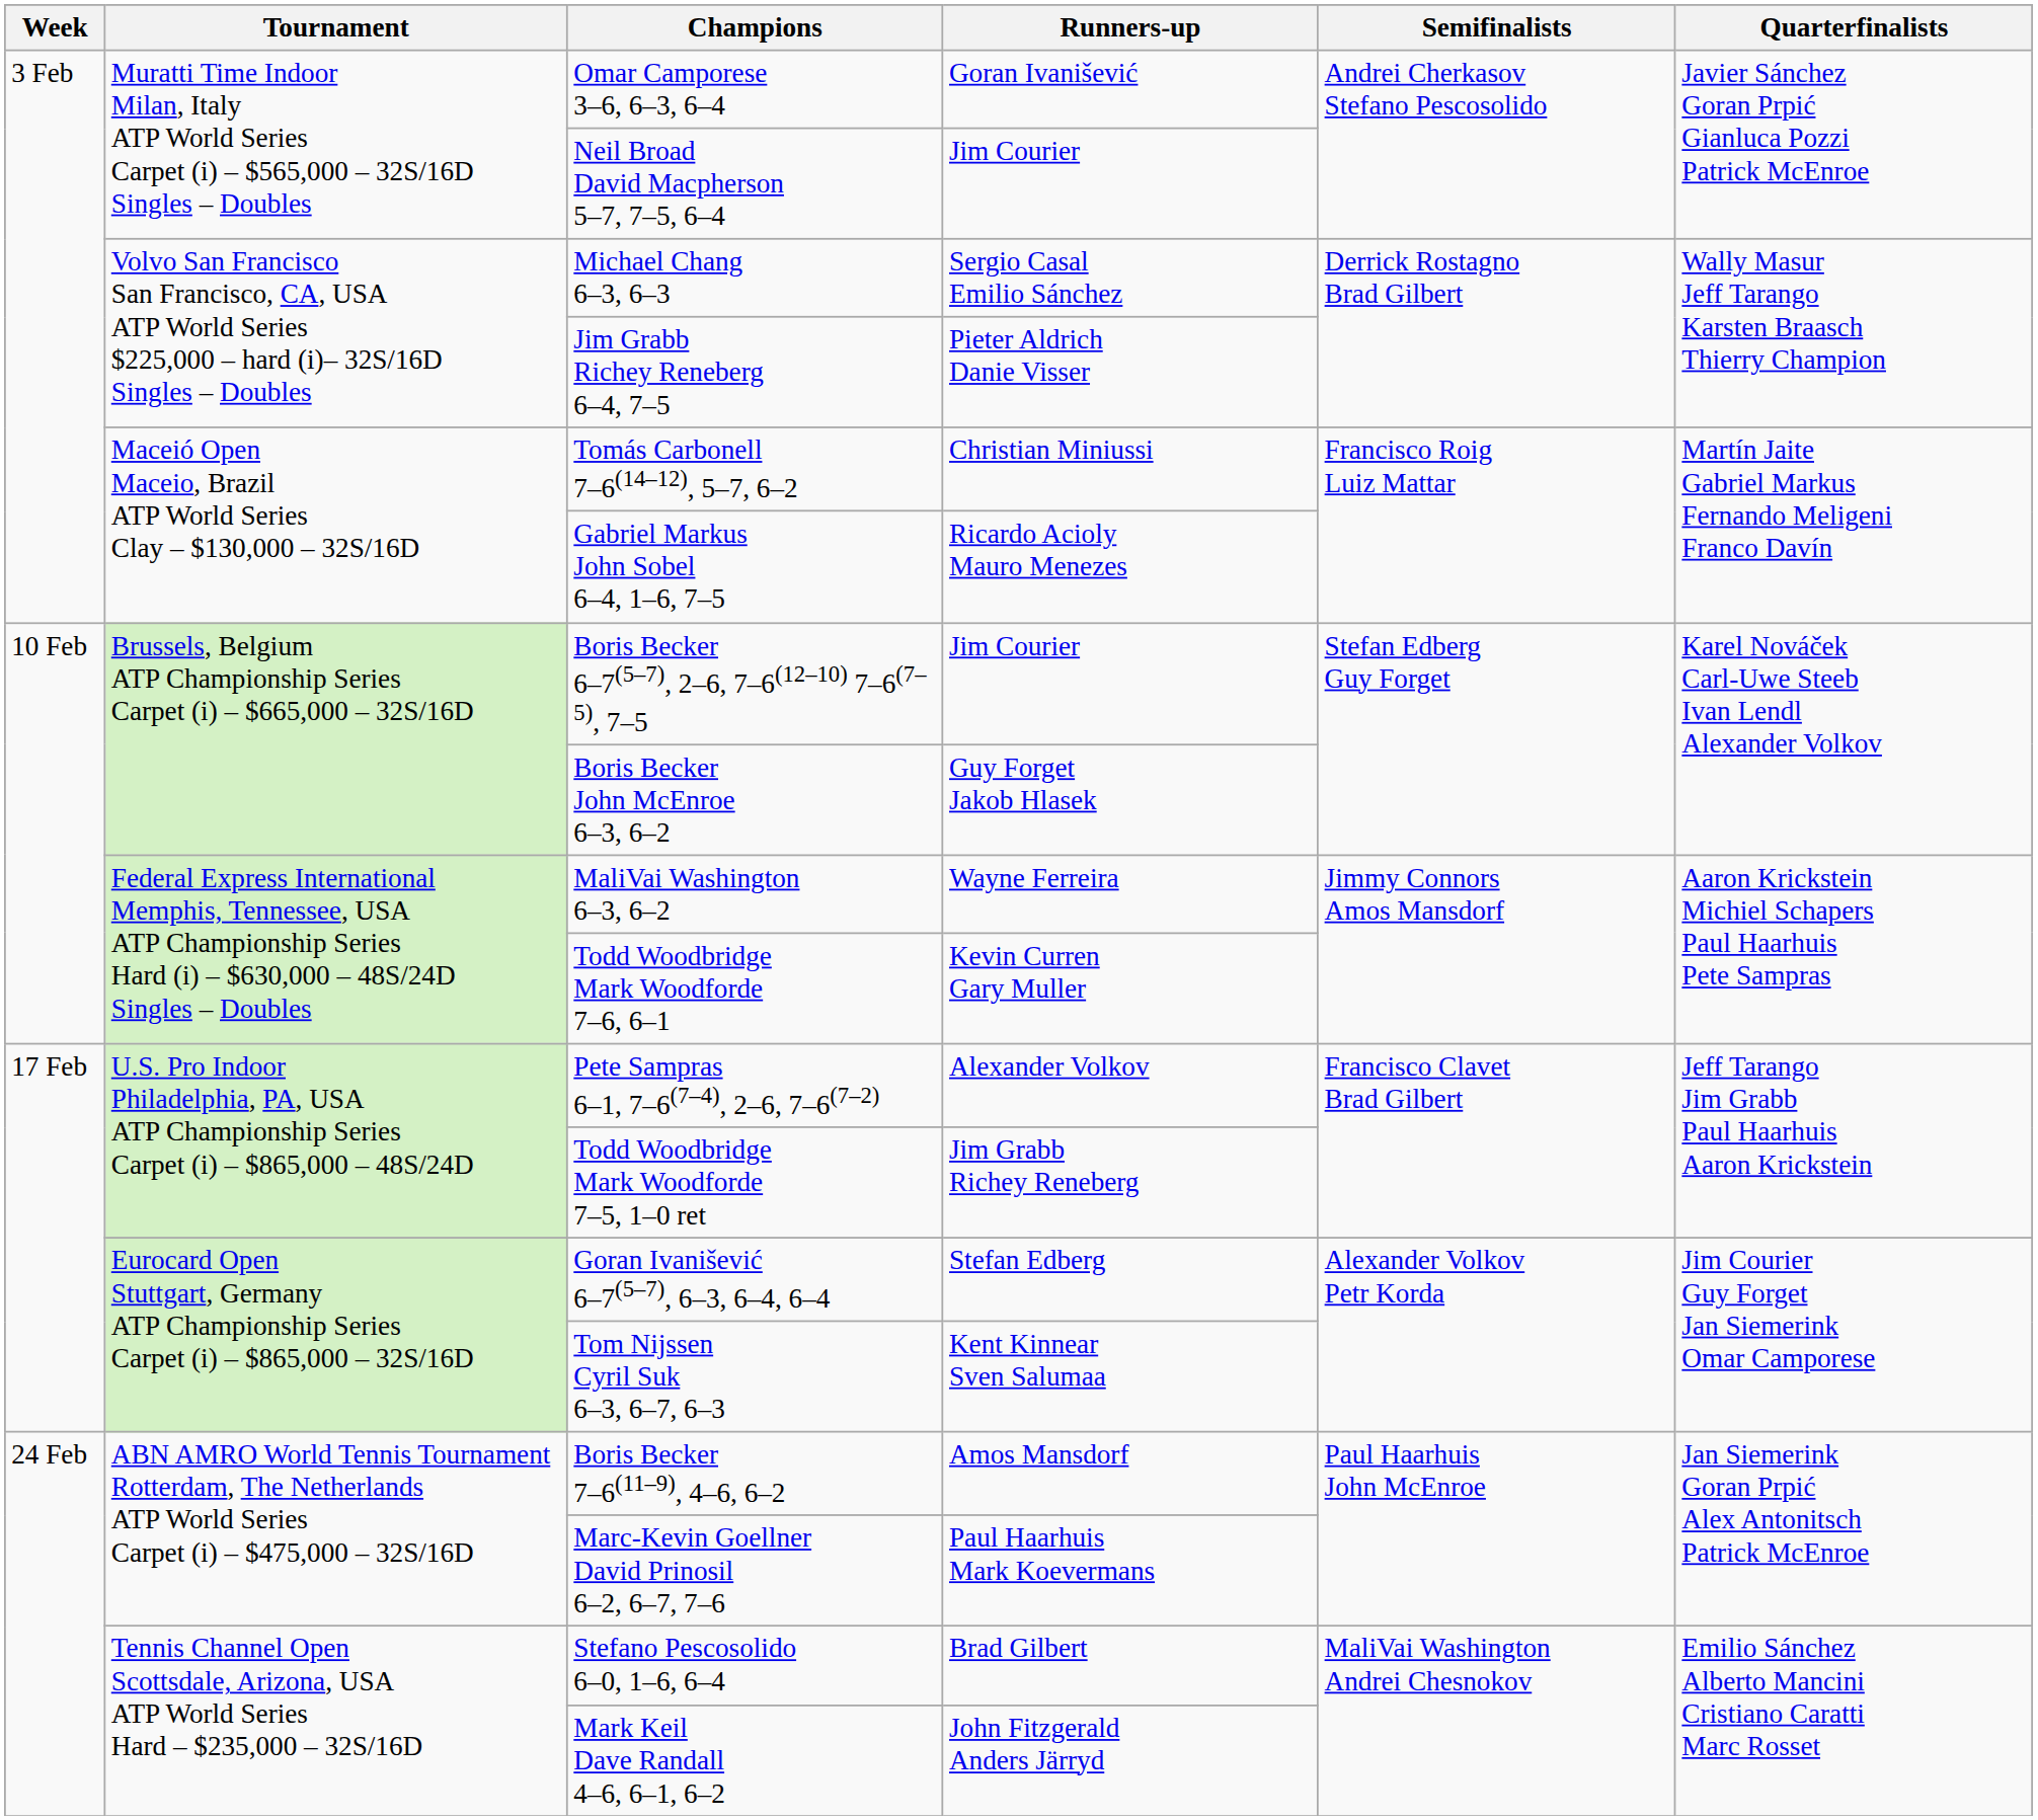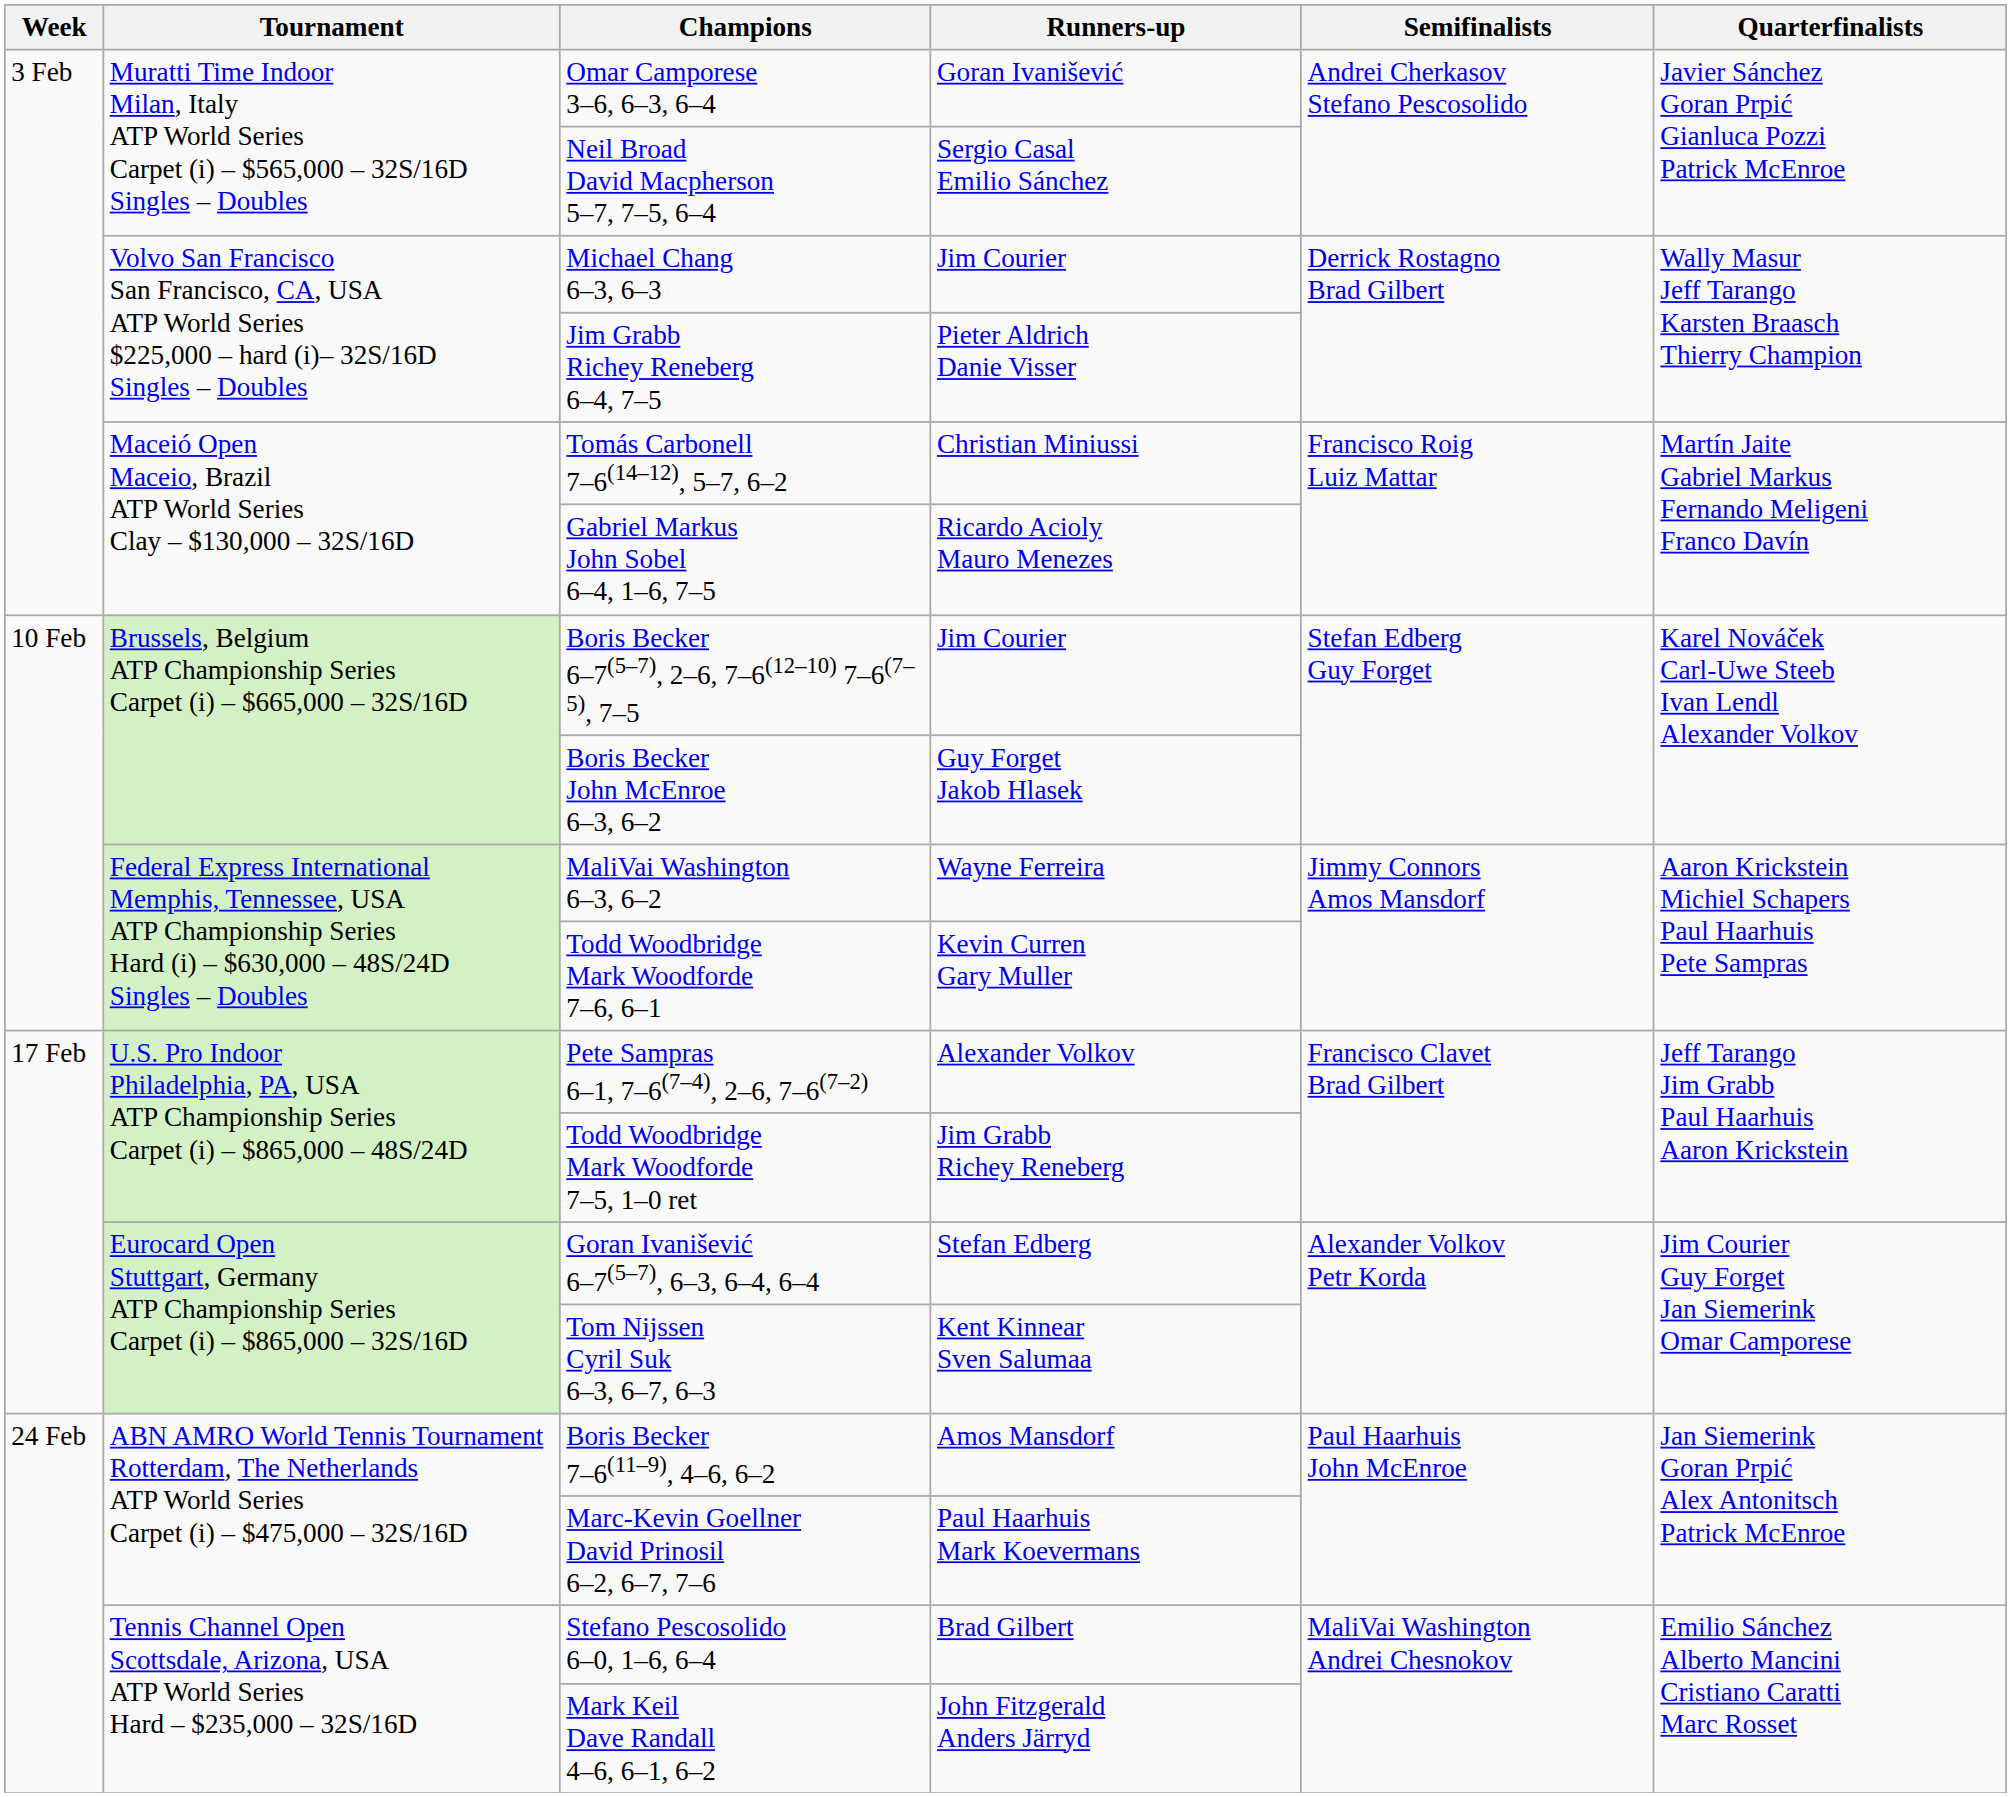 <table class=wikitable style=font-size:95%>
 <tr>
 <th style="width:48px;">Week</th>
 <th style="width:248px;">Tournament</th>
 <th style="width:200px;">Champions</th>
 <th style="width:200px;">Runners-up</th>
 <th style="width:190px;">Semifinalists</th>
 <th style="width:190px;">Quarterfinalists</th>
 </tr>
 <tr valign=top>
 <td rowspan=6>3 Feb</td>
 <td rowspan=2><a href='#'>Muratti Time Indoor</a> <br> <a href='#'>Milan</a>, Italy<br>ATP World Series <br> Carpet (i) – $565,000 – 32S/16D <br> <a href='#'>Singles</a> – <a href='#'>Doubles</a></td>
 <td> <a href='#'>Omar Camporese</a><br> 3–6, 6–3, 6–4</td>
 <td> <a href='#'>Goran Ivanišević</a></td>
 <td rowspan=2> <a href='#'>Andrei Cherkasov</a><br> <a href='#'>Stefano Pescosolido</a></td>
 <td rowspan=2> <a href='#'>Javier Sánchez</a><br> <a href='#'>Goran Prpić</a><br> <a href='#'>Gianluca Pozzi</a><br> <a href='#'>Patrick McEnroe</a></td>
 </tr>
 <tr valign=top>
 <td> <a href='#'>Neil Broad</a> <br>  <a href='#'>David Macpherson</a><br> 5–7, 7–5, 6–4</td>
-<td> <a href='#'>Jim Courier</a></td>
+<td> <a href='#'>Sergio Casal</a> <br>  <a href='#'>Emilio Sánchez</a></td>
 </tr>
 <tr valign=top>
 <td rowspan=2><a href='#'>Volvo San Francisco</a> <br> San Francisco, <a href='#'>CA</a>, USA <br>ATP World Series <br> $225,000 – hard (i)– 32S/16D <br> <a href='#'>Singles</a> – <a href='#'>Doubles</a></td>
 <td> <a href='#'>Michael Chang</a><br> 6–3, 6–3</td>
-<td> <a href='#'>Sergio Casal</a> <br>  <a href='#'>Emilio Sánchez</a></td>
+<td> <a href='#'>Jim Courier</a></td>
 <td rowspan=2> <a href='#'>Derrick Rostagno</a><br> <a href='#'>Brad Gilbert</a></td>
 <td rowspan=2> <a href='#'>Wally Masur</a><br> <a href='#'>Jeff Tarango</a><br> <a href='#'>Karsten Braasch</a><br> <a href='#'>Thierry Champion</a></td>
 </tr>
 <tr valign=top>
 <td> <a href='#'>Jim Grabb</a> <br>  <a href='#'>Richey Reneberg</a><br> 6–4, 7–5</td>
 <td> <a href='#'>Pieter Aldrich</a> <br>  <a href='#'>Danie Visser</a></td>
 </tr>
 <tr valign=top>
 <td rowspan=2><a href='#'>Maceió Open</a> <br> <a href='#'>Maceio</a>, Brazil<br>ATP World Series <br>Clay – $130,000 – 32S/16D</td>
 <td> <a href='#'>Tomás Carbonell</a><br> 7–6<sup>(14–12)</sup>, 5–7, 6–2</td>
 <td> <a href='#'>Christian Miniussi</a></td>
 <td rowspan=2> <a href='#'>Francisco Roig</a><br> <a href='#'>Luiz Mattar</a></td>
 <td rowspan=2> <a href='#'>Martín Jaite</a><br> <a href='#'>Gabriel Markus</a><br> <a href='#'>Fernando Meligeni</a><br> <a href='#'>Franco Davín</a></td>
 </tr>
 <tr valign=top>
 <td> <a href='#'>Gabriel Markus</a> <br>  <a href='#'>John Sobel</a><br> 6–4, 1–6, 7–5</td>
 <td> <a href='#'>Ricardo Acioly</a> <br>  <a href='#'>Mauro Menezes</a></td>
 </tr>
 <tr valign=top>
 <td rowspan=4>10 Feb</td>
 <td bgcolor=#D4F1C5 rowspan=2><a href='#'>Brussels</a>, Belgium<br>ATP Championship Series <br>Carpet (i) – $665,000 – 32S/16D</td>
 <td> <a href='#'>Boris Becker</a><br> 6–7<sup>(5–7)</sup>, 2–6, 7–6<sup>(12–10)</sup> 7–6<sup>(7–5)</sup>, 7–5</td>
 <td> <a href='#'>Jim Courier</a></td>
 <td rowspan=2> <a href='#'>Stefan Edberg</a><br> <a href='#'>Guy Forget</a></td>
 <td rowspan=2> <a href='#'>Karel Nováček</a><br> <a href='#'>Carl-Uwe Steeb</a><br> <a href='#'>Ivan Lendl</a><br> <a href='#'>Alexander Volkov</a></td>
 </tr>
 <tr valign=top>
 <td> <a href='#'>Boris Becker</a> <br>  <a href='#'>John McEnroe</a><br> 6–3, 6–2</td>
 <td> <a href='#'>Guy Forget</a> <br>  <a href='#'>Jakob Hlasek</a></td>
 </tr>
 <tr valign=top>
 <td bgcolor=#D4F1C5 rowspan=2><a href='#'>Federal Express International</a> <br> <a href='#'>Memphis, Tennessee</a>, USA<br>ATP Championship Series <br> Hard (i) – $630,000 – 48S/24D <br> <a href='#'>Singles</a> – <a href='#'>Doubles</a></td>
 <td> <a href='#'>MaliVai Washington</a><br> 6–3, 6–2</td>
 <td> <a href='#'>Wayne Ferreira</a></td>
 <td rowspan=2> <a href='#'>Jimmy Connors</a><br> <a href='#'>Amos Mansdorf</a></td>
 <td rowspan=2> <a href='#'>Aaron Krickstein</a><br> <a href='#'>Michiel Schapers</a><br> <a href='#'>Paul Haarhuis</a><br> <a href='#'>Pete Sampras</a></td>
 </tr>
 <tr valign=top>
 <td> <a href='#'>Todd Woodbridge</a> <br>  <a href='#'>Mark Woodforde</a><br> 7–6, 6–1</td>
 <td> <a href='#'>Kevin Curren</a> <br>  <a href='#'>Gary Muller</a></td>
 </tr>
 <tr valign=top>
 <td rowspan=4>17 Feb</td>
 <td bgcolor=#D4F1C5 rowspan=2><a href='#'>U.S. Pro Indoor</a> <br> <a href='#'>Philadelphia</a>, <a href='#'>PA</a>, USA<br>ATP Championship Series <br>Carpet (i) – $865,000 – 48S/24D</td>
 <td> <a href='#'>Pete Sampras</a><br> 6–1, 7–6<sup>(7–4)</sup>, 2–6, 7–6<sup>(7–2)</sup></td>
 <td> <a href='#'>Alexander Volkov</a></td>
 <td rowspan=2> <a href='#'>Francisco Clavet</a><br> <a href='#'>Brad Gilbert</a></td>
 <td rowspan=2> <a href='#'>Jeff Tarango</a><br> <a href='#'>Jim Grabb</a><br> <a href='#'>Paul Haarhuis</a><br> <a href='#'>Aaron Krickstein</a></td>
 </tr>
 <tr valign=top>
 <td> <a href='#'>Todd Woodbridge</a> <br>  <a href='#'>Mark Woodforde</a><br> 7–5, 1–0 ret</td>
 <td> <a href='#'>Jim Grabb</a> <br>  <a href='#'>Richey Reneberg</a></td>
 </tr>
 <tr valign=top>
 <td bgcolor=#D4F1C5 rowspan=2><a href='#'>Eurocard Open</a> <br> <a href='#'>Stuttgart</a>, Germany<br>ATP Championship Series <br>Carpet (i) – $865,000 – 32S/16D</td>
 <td> <a href='#'>Goran Ivanišević</a><br> 6–7<sup>(5–7)</sup>, 6–3, 6–4, 6–4</td>
 <td> <a href='#'>Stefan Edberg</a></td>
 <td rowspan=2> <a href='#'>Alexander Volkov</a><br> <a href='#'>Petr Korda</a></td>
 <td rowspan=2> <a href='#'>Jim Courier</a><br> <a href='#'>Guy Forget</a><br> <a href='#'>Jan Siemerink</a><br> <a href='#'>Omar Camporese</a></td>
 </tr>
 <tr valign=top>
 <td> <a href='#'>Tom Nijssen</a> <br>  <a href='#'>Cyril Suk</a><br> 6–3, 6–7, 6–3</td>
 <td> <a href='#'>Kent Kinnear</a> <br>  <a href='#'>Sven Salumaa</a></td>
 </tr>
 <tr valign=top>
 <td rowspan=4>24 Feb</td>
 <td rowspan=2><a href='#'>ABN AMRO World Tennis Tournament</a><br> <a href='#'>Rotterdam</a>, <a href='#'>The Netherlands</a><br>ATP World Series<br> Carpet (i) – $475,000 – 32S/16D</td>
 <td> <a href='#'>Boris Becker</a><br> 7–6<sup>(11–9)</sup>, 4–6, 6–2</td>
 <td> <a href='#'>Amos Mansdorf</a></td>
 <td rowspan=2> <a href='#'>Paul Haarhuis</a><br> <a href='#'>John McEnroe</a></td>
 <td rowspan=2> <a href='#'>Jan Siemerink</a><br> <a href='#'>Goran Prpić</a><br> <a href='#'>Alex Antonitsch</a><br> <a href='#'>Patrick McEnroe</a></td>
 </tr>
 <tr valign=top>
 <td> <a href='#'>Marc-Kevin Goellner</a> <br>  <a href='#'>David Prinosil</a><br> 6–2, 6–7, 7–6</td>
 <td> <a href='#'>Paul Haarhuis</a> <br>  <a href='#'>Mark Koevermans</a></td>
 </tr>
 <tr valign=top>
 <td rowspan=2><a href='#'>Tennis Channel Open</a> <br> <a href='#'>Scottsdale, Arizona</a>, USA<br>ATP World Series <br> Hard – $235,000 – 32S/16D</td>
 <td> <a href='#'>Stefano Pescosolido</a><br> 6–0, 1–6, 6–4</td>
 <td> <a href='#'>Brad Gilbert</a></td>
 <td rowspan=2> <a href='#'>MaliVai Washington</a><br> <a href='#'>Andrei Chesnokov</a></td>
 <td rowspan=2> <a href='#'>Emilio Sánchez</a><br> <a href='#'>Alberto Mancini</a><br> <a href='#'>Cristiano Caratti</a><br> <a href='#'>Marc Rosset</a></td>
 </tr>
 <tr valign=top>
 <td> <a href='#'>Mark Keil</a> <br>  <a href='#'>Dave Randall</a><br> 4–6, 6–1, 6–2</td>
 <td> <a href='#'>John Fitzgerald</a> <br>  <a href='#'>Anders Järryd</a></td>
 </tr>
 </table>
